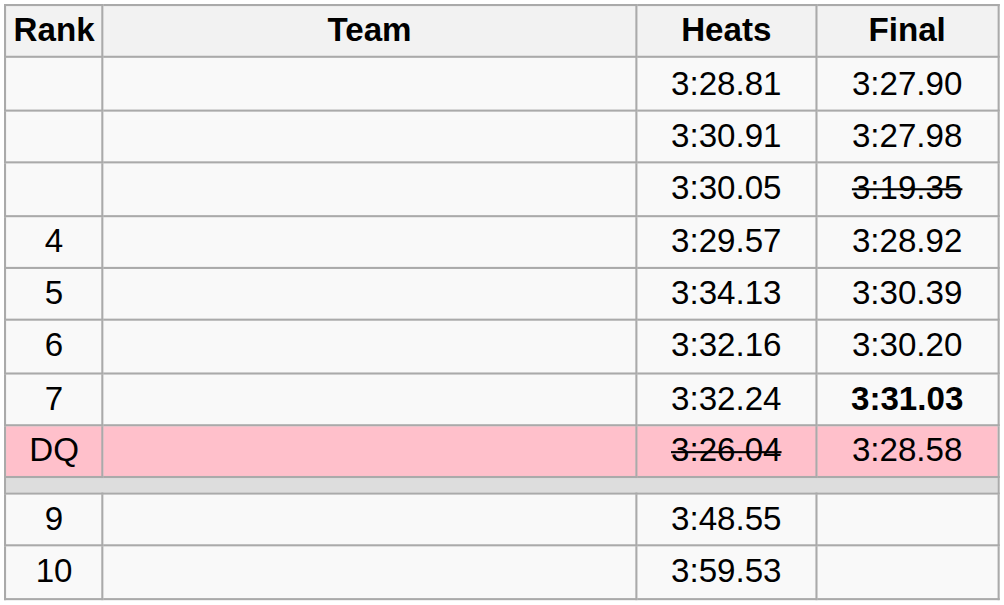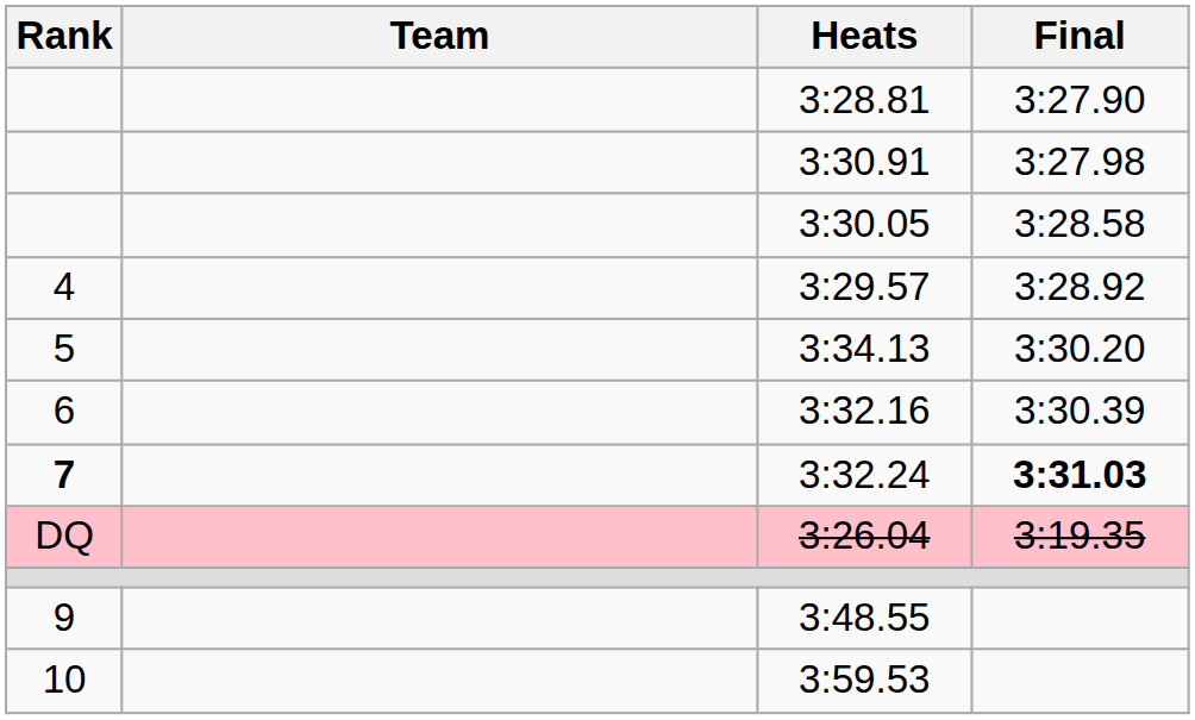 <table class=wikitable style="text-align:center">
 <tr>
 <th width=40>Rank</th>
 <th width=250>Team</th>
 <th width=80>Heats</th>
 <th width=80>Final</th>
 </tr>
 <tr>
 <td></td>
 <td align=left></td>
 <td>3:28.81</td>
 <td>3:27.90</td>
 </tr>
 <tr>
 <td></td>
 <td align=left></td>
 <td>3:30.91</td>
 <td>3:27.98</td>
 </tr>
 <tr>
 <td></td>
 <td align=left></td>
 <td>3:30.05</td>
-<td><s>3:19.35</s></td>
+<td>3:28.58</td>
 </tr>
 <tr>
 <td>4</td>
 <td align=left></td>
 <td>3:29.57</td>
 <td>3:28.92</td>
 </tr>
 <tr>
 <td>5</td>
 <td align=left></td>
 <td>3:34.13</td>
-<td>3:30.39</td>
+<td>3:30.20</td>
 </tr>
 <tr>
 <td>6</td>
 <td align=left></td>
 <td>3:32.16</td>
-<td>3:30.20</td>
+<td>3:30.39</td>
 </tr>
 <tr>
-<td>7</td>
+<td><strong>7</strong></td>
 <td align=left></td>
 <td>3:32.24</td>
 <td><strong>3:31.03</strong></td>
 </tr>
 <tr bgcolor=pink>
 <td>DQ</td>
 <td align=left></td>
 <td><s>3:26.04</s></td>
-<td>3:28.58</td>
+<td><s>3:19.35</s></td>
 </tr>
 <tr bgcolor=#DDDDDD>
 <td colspan=4></td>
 </tr>
 <tr>
 <td>9</td>
 <td align=left></td>
 <td>3:48.55</td>
 <td></td>
 </tr>
 <tr>
 <td>10</td>
 <td align=left></td>
 <td>3:59.53</td>
 <td></td>
 </tr>
 </table>
